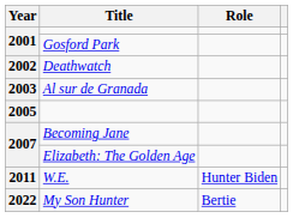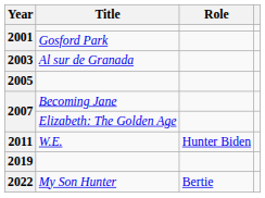 <table class="wikitable plainrowheaders sortable">
 <tr>
 <th scope="col">Year</th>
 <th scope="col">Title</th>
 <th scope="col">Role</th>
 <th scope="col" class="unsortable"></th>
 </tr>
 <tr>
 <th rowspan="2" scope="row">2001</th>
 <td><em></em></td>
 <td></td>
 <td style="text-align:center;"></td>
 </tr>
 <tr>
 <td><em><a href='#'>Gosford Park</a></em></td>
-<td></td>
-<td style="text-align:center;"></td>
-</tr>
-<tr>
-<th scope="row">2002</th>
-<td><em><a href='#'>Deathwatch</a></em></td>
 <td></td>
 <td style="text-align:center;"></td>
 </tr>
 <tr>
 <th scope="row">2003</th>
 <td><em><a href='#'>Al sur de Granada</a></em></td>
 <td></td>
 <td style="text-align:center;"></td>
 </tr>
 <tr>
 <th scope="row">2005</th>
 <td><em></em></td>
 <td></td>
 <td style="text-align:center;"></td>
 </tr>
 <tr>
 <th rowspan="2" scope="row">2007</th>
 <td><em><a href='#'>Becoming Jane</a></em></td>
 <td></td>
 <td style="text-align:center;"></td>
 </tr>
 <tr>
 <td><em><a href='#'>Elizabeth: The Golden Age</a></em></td>
 <td></td>
 <td style="text-align:center;"></td>
 </tr>
 <tr>
 <th scope="row">2011</th>
 <td><em><a href='#'>W.E.</a></em></td>
 <td><a href='#'>Hunter Biden</a></td>
 <td style="text-align:center;"></td>
 </tr>
 <tr>
+<th scope="row">2019</th>
+<td><em></em></td>
+<td></td>
+<td style="text-align:center;"></td>
+</tr>
+<tr>
 <th scope="row">2022</th>
 <td><em><a href='#'>My Son Hunter</a></em></td>
 <td><a href='#'>Bertie</a></td>
 <td style="text-align:center;"></td>
 </tr>
 </table>
